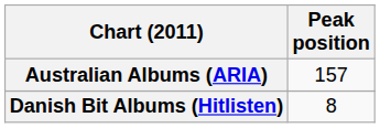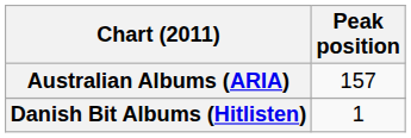 <table class="wikitable sortable plainrowheaders">
 <tr>
 <th scope="col">Chart (2011)</th>
 <th scope="col">Peak<br>position</th>
 </tr>
 <tr>
 <th scope="row">Australian Albums (<a href='#'>ARIA</a>)</th>
 <td align=center>157</td>
 </tr>
 <tr>
 </tr>
 <tr>
 <th scope="row">Danish Bit Albums (<a href='#'>Hitlisten</a>)</th>
-<td align=center>8</td>
+<td align=center>1</td>
 </tr>
 </table>
